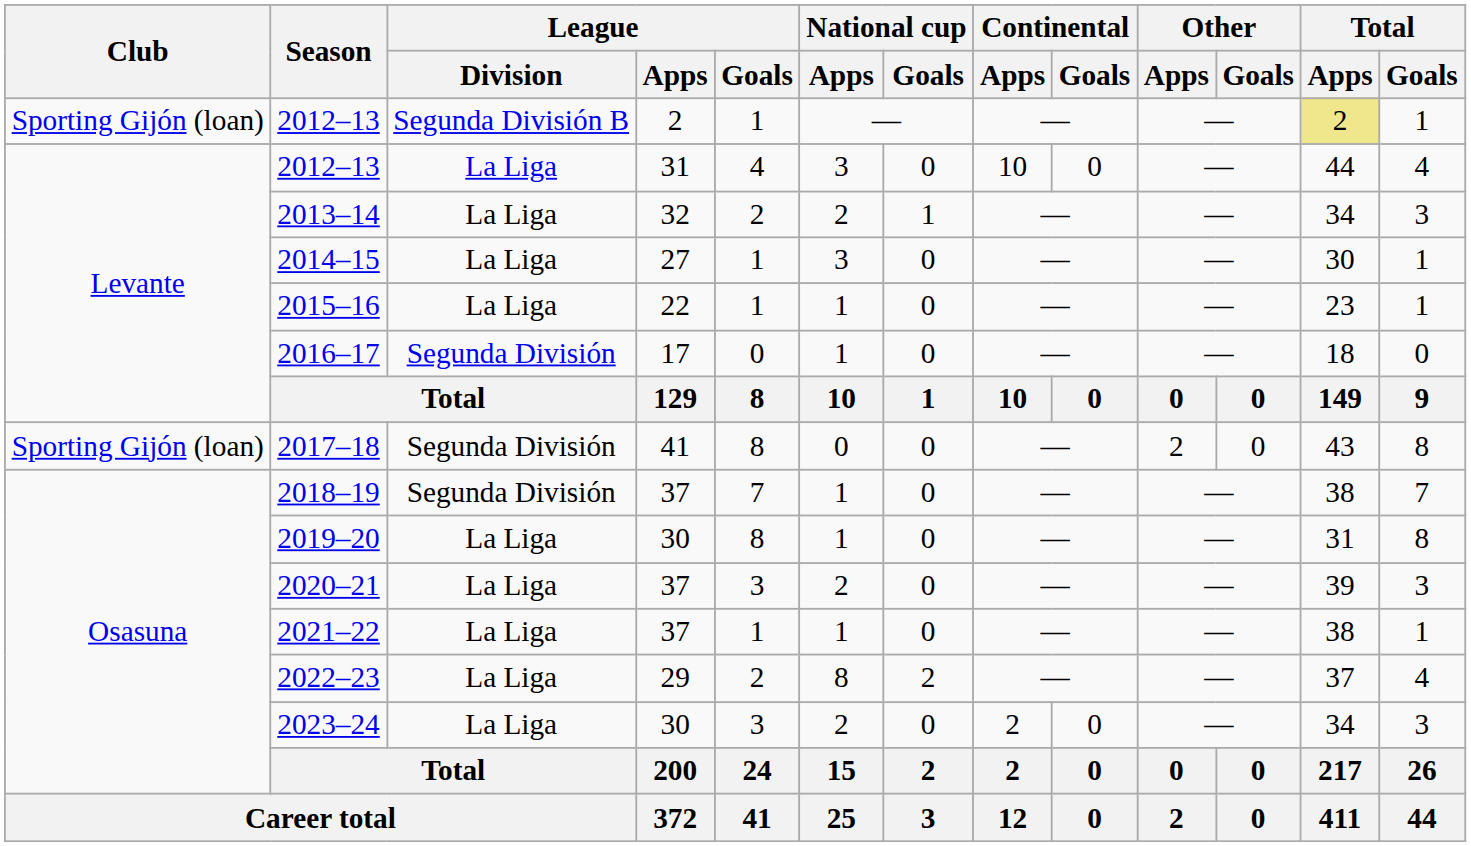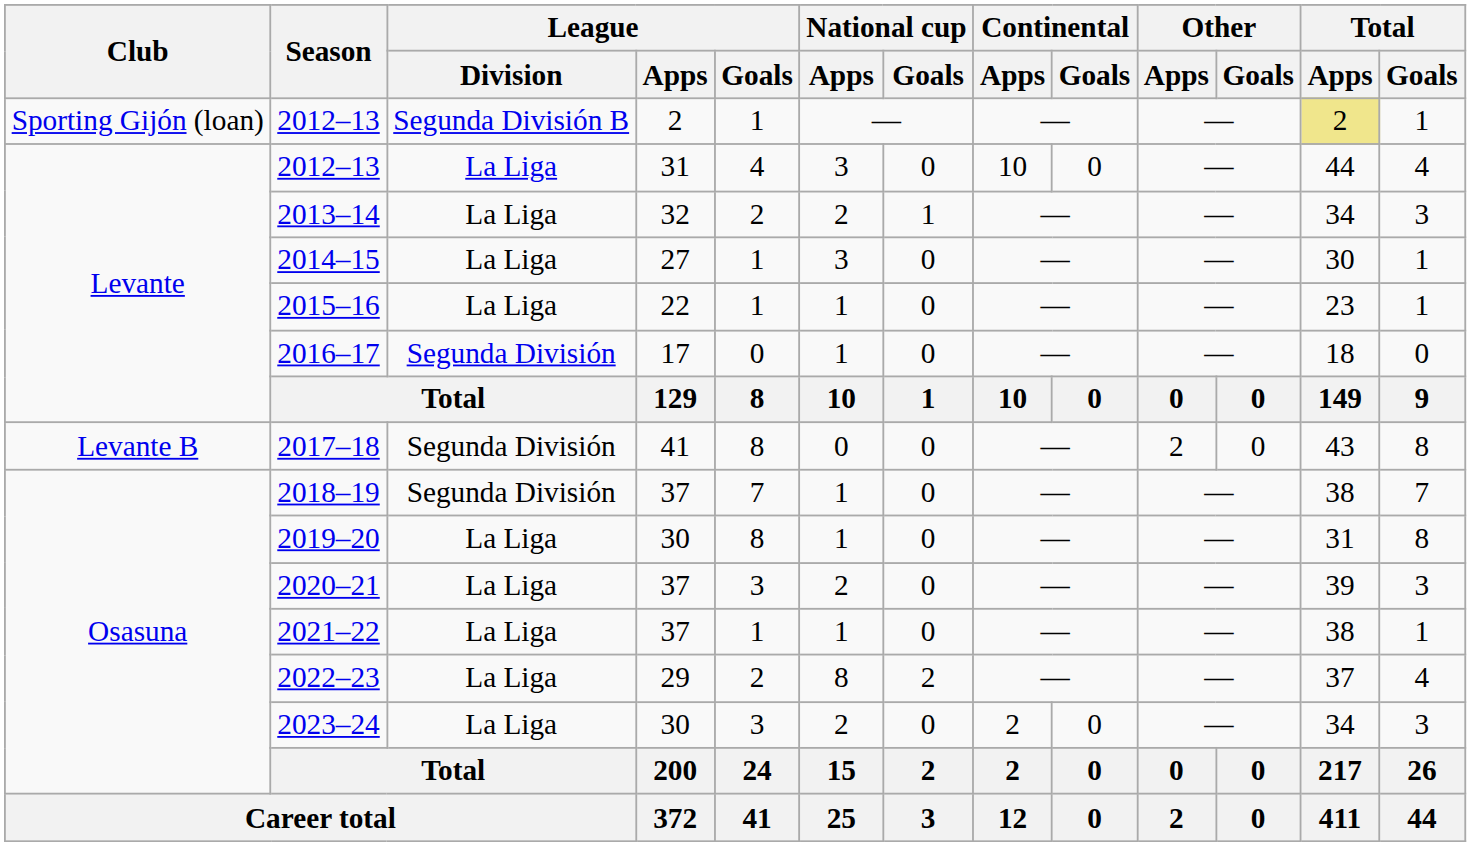 <table class="wikitable" style="text-align:center">
 <tr>
 <th rowspan="2">Club</th>
 <th rowspan="2">Season</th>
 <th colspan="3">League</th>
 <th colspan="2">National cup</th>
 <th colspan="2">Continental</th>
 <th colspan="2">Other</th>
 <th colspan="2">Total</th>
 </tr>
 <tr>
 <th>Division</th>
 <th>Apps</th>
 <th>Goals</th>
 <th>Apps</th>
 <th>Goals</th>
 <th>Apps</th>
 <th>Goals</th>
 <th>Apps</th>
 <th>Goals</th>
 <th>Apps</th>
 <th>Goals</th>
 </tr>
 <tr>
 <td><a href='#'>Sporting Gijón</a> (loan)</td>
 <td><a href='#'>2012–13</a></td>
 <td><a href='#'>Segunda División B</a></td>
 <td>2</td>
 <td>1</td>
 <td colspan="2">—</td>
 <td colspan="2">—</td>
 <td colspan="2">—</td>
 <td style="background: khaki;">2</td>
 <td>1</td>
 </tr>
 <tr>
 <td rowspan="6"><a href='#'>Levante</a></td>
 <td><a href='#'>2012–13</a></td>
 <td><a href='#'>La Liga</a></td>
 <td>31</td>
 <td>4</td>
 <td>3</td>
 <td>0</td>
 <td>10</td>
 <td>0</td>
 <td colspan="2">—</td>
 <td>44</td>
 <td>4</td>
 </tr>
 <tr>
 <td><a href='#'>2013–14</a></td>
 <td>La Liga</td>
 <td>32</td>
 <td>2</td>
 <td>2</td>
 <td>1</td>
 <td colspan="2">—</td>
 <td colspan="2">—</td>
 <td>34</td>
 <td>3</td>
 </tr>
 <tr>
 <td><a href='#'>2014–15</a></td>
 <td>La Liga</td>
 <td>27</td>
 <td>1</td>
 <td>3</td>
 <td>0</td>
 <td colspan="2">—</td>
 <td colspan="2">—</td>
 <td>30</td>
 <td>1</td>
 </tr>
 <tr>
 <td><a href='#'>2015–16</a></td>
 <td>La Liga</td>
 <td>22</td>
 <td>1</td>
 <td>1</td>
 <td>0</td>
 <td colspan="2">—</td>
 <td colspan="2">—</td>
 <td>23</td>
 <td>1</td>
 </tr>
 <tr>
 <td><a href='#'>2016–17</a></td>
 <td><a href='#'>Segunda División</a></td>
 <td>17</td>
 <td>0</td>
 <td>1</td>
 <td>0</td>
 <td colspan="2">—</td>
 <td colspan="2">—</td>
 <td>18</td>
 <td>0</td>
 </tr>
 <tr>
 <th colspan="2">Total</th>
 <th>129</th>
 <th>8</th>
 <th>10</th>
 <th>1</th>
 <th>10</th>
 <th>0</th>
 <th>0</th>
 <th>0</th>
 <th>149</th>
 <th>9</th>
 </tr>
 <tr>
-<td><a href='#'>Sporting Gijón</a> (loan)</td>
+<td><a href='#'>Levante B</a></td>
 <td><a href='#'>2017–18</a></td>
 <td>Segunda División</td>
 <td>41</td>
 <td>8</td>
 <td>0</td>
 <td>0</td>
 <td colspan="2">—</td>
 <td>2</td>
 <td>0</td>
 <td>43</td>
 <td>8</td>
 </tr>
 <tr>
 <td rowspan="7"><a href='#'>Osasuna</a></td>
 <td><a href='#'>2018–19</a></td>
 <td>Segunda División</td>
 <td>37</td>
 <td>7</td>
 <td>1</td>
 <td>0</td>
 <td colspan="2">—</td>
 <td colspan="2">—</td>
 <td>38</td>
 <td>7</td>
 </tr>
 <tr>
 <td><a href='#'>2019–20</a></td>
 <td>La Liga</td>
 <td>30</td>
 <td>8</td>
 <td>1</td>
 <td>0</td>
 <td colspan="2">—</td>
 <td colspan="2">—</td>
 <td>31</td>
 <td>8</td>
 </tr>
 <tr>
 <td><a href='#'>2020–21</a></td>
 <td>La Liga</td>
 <td>37</td>
 <td>3</td>
 <td>2</td>
 <td>0</td>
 <td colspan="2">—</td>
 <td colspan="2">—</td>
 <td>39</td>
 <td>3</td>
 </tr>
 <tr>
 <td><a href='#'>2021–22</a></td>
 <td>La Liga</td>
 <td>37</td>
 <td>1</td>
 <td>1</td>
 <td>0</td>
 <td colspan="2">—</td>
 <td colspan="2">—</td>
 <td>38</td>
 <td>1</td>
 </tr>
 <tr>
 <td><a href='#'>2022–23</a></td>
 <td>La Liga</td>
 <td>29</td>
 <td>2</td>
 <td>8</td>
 <td>2</td>
 <td colspan="2">—</td>
 <td colspan="2">—</td>
 <td>37</td>
 <td>4</td>
 </tr>
 <tr>
 <td><a href='#'>2023–24</a></td>
 <td>La Liga</td>
 <td>30</td>
 <td>3</td>
 <td>2</td>
 <td>0</td>
 <td>2</td>
 <td>0</td>
 <td colspan="2">—</td>
 <td>34</td>
 <td>3</td>
 </tr>
 <tr>
 <th colspan="2">Total</th>
 <th>200</th>
 <th>24</th>
 <th>15</th>
 <th>2</th>
 <th>2</th>
 <th>0</th>
 <th>0</th>
 <th>0</th>
 <th>217</th>
 <th>26</th>
 </tr>
 <tr>
 <th colspan="3">Career total</th>
 <th>372</th>
 <th>41</th>
 <th>25</th>
 <th>3</th>
 <th>12</th>
 <th>0</th>
 <th>2</th>
 <th>0</th>
 <th>411</th>
 <th>44</th>
 </tr>
 </table>
